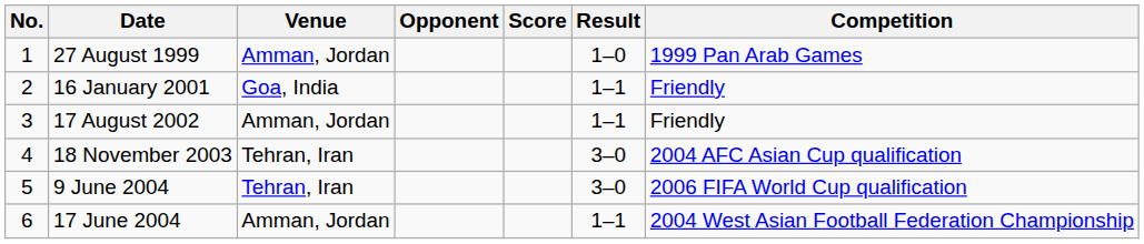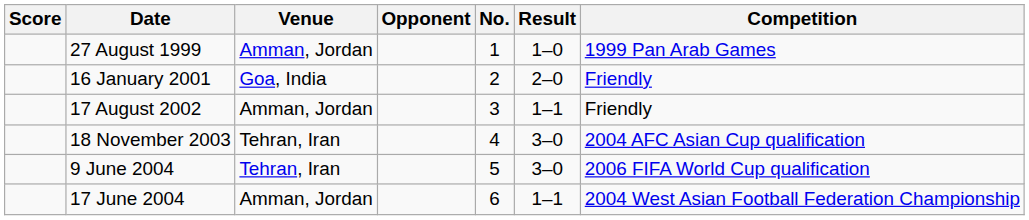 <table class="wikitable sortable">
 <tr>
-<th scope="col">No.</th>
+<th scope="col">Score</th>
 <th scope="col">Date</th>
 <th scope="col">Venue</th>
 <th scope="col">Opponent</th>
-<th scope="col">Score</th>
+<th scope="col">No.</th>
 <th scope="col">Result</th>
 <th scope="col">Competition</th>
 </tr>
 <tr>
-<td style="text-align:center">1</td>
+<td></td>
 <td>27 August 1999</td>
 <td><a href='#'>Amman</a>, Jordan</td>
 <td></td>
-<td></td>
+<td style="text-align:center">1</td>
 <td style="text-align:center">1–0</td>
 <td><a href='#'>1999 Pan Arab Games</a></td>
 </tr>
 <tr>
-<td style="text-align:center">2</td>
+<td></td>
 <td>16 January 2001</td>
 <td><a href='#'>Goa</a>, India</td>
 <td></td>
-<td></td>
-<td style="text-align:center">1–1</td>
+<td style="text-align:center">2</td>
+<td style="text-align:center">2–0</td>
 <td><a href='#'>Friendly</a></td>
 </tr>
 <tr>
-<td style="text-align:center">3</td>
+<td></td>
 <td>17 August 2002</td>
 <td>Amman, Jordan</td>
 <td></td>
-<td></td>
+<td style="text-align:center">3</td>
 <td style="text-align:center">1–1</td>
 <td>Friendly</td>
 </tr>
 <tr>
-<td style="text-align:center">4</td>
+<td></td>
 <td>18 November 2003</td>
 <td>Tehran, Iran</td>
 <td></td>
-<td></td>
+<td style="text-align:center">4</td>
 <td style="text-align:center">3–0</td>
 <td><a href='#'>2004 AFC Asian Cup qualification</a></td>
 </tr>
 <tr>
-<td style="text-align:center">5</td>
+<td></td>
 <td>9 June 2004</td>
 <td><a href='#'>Tehran</a>, Iran</td>
 <td></td>
-<td></td>
+<td style="text-align:center">5</td>
 <td style="text-align:center">3–0</td>
 <td><a href='#'>2006 FIFA World Cup qualification</a></td>
 </tr>
 <tr>
-<td style="text-align:center">6</td>
+<td></td>
 <td>17 June 2004</td>
 <td>Amman, Jordan</td>
 <td></td>
-<td></td>
+<td style="text-align:center">6</td>
 <td style="text-align:center">1–1</td>
 <td><a href='#'>2004 West Asian Football Federation Championship</a></td>
 </tr>
 </table>
